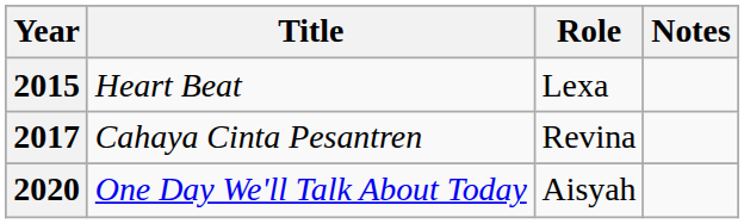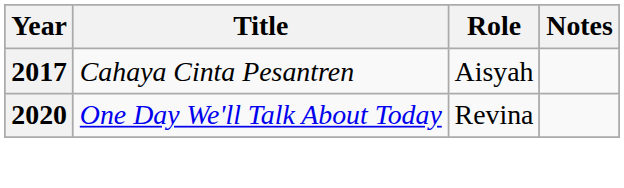 <table class="wikitable plainrowheaders sortable">
 <tr>
 <th scope="col">Year</th>
 <th scope="col">Title</th>
 <th scope="col">Role</th>
 <th scope="col" class="unsortable">Notes</th>
 </tr>
 <tr>
-<th scope="row">2015</th>
-<td><em>Heart Beat</em></td>
-<td>Lexa</td>
-<td></td>
-</tr>
-<tr>
 <th scope="row">2017</th>
 <td><em>Cahaya Cinta Pesantren</em></td>
-<td>Revina</td>
+<td>Aisyah</td>
 <td></td>
 </tr>
 <tr>
 <th scope="row">2020</th>
 <td><em><a href='#'>One Day We'll Talk About Today</a></em></td>
-<td>Aisyah</td>
+<td>Revina</td>
 <td></td>
 </tr>
 </table>
